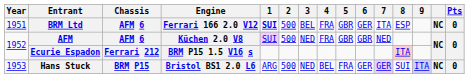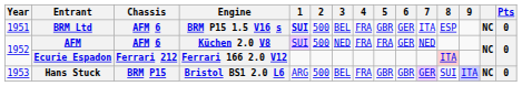 <table class="wikitable" style="text-align:center; font-size:85%">
 <tr>
 <th>Year</th>
 <th>Entrant</th>
 <th>Chassis</th>
 <th>Engine</th>
 <th>1</th>
 <th>2</th>
 <th>3</th>
 <th>4</th>
 <th>5</th>
 <th>6</th>
 <th>7</th>
 <th>8</th>
 <th>9</th>
 <th></th>
 <th><a href='#'>Pts</a></th>
 </tr>
 <tr>
 <td><a href='#'>1951</a></td>
 <th nowrap><a href='#'>BRM Ltd</a></th>
 <th nowrap><a href='#'>AFM</a> <a href='#'>6</a></th>
-<th nowrap><a href='#'>Ferrari</a> 166 2.0 <a href='#'>V12</a></th>
+<th nowrap><a href='#'>BRM</a> P15 1.5 <a href='#'>V16</a> <a href='#'>s</a></th>
 <td><strong><a href='#'>SUI</a></strong></td>
 <td><a href='#'>500</a></td>
 <td><a href='#'>BEL</a></td>
 <td><a href='#'>FRA</a></td>
 <td><a href='#'>GBR</a></td>
 <td><a href='#'>GER</a></td>
 <td style="background:#FFFFFF;"><a href='#'>ITA</a><br></td>
 <td><a href='#'>ESP</a></td>
 <td></td>
 <th>NC</th>
 <th>0</th>
 </tr>
 <tr>
 <td rowspan=2><a href='#'>1952</a></td>
 <th nowrap><a href='#'>AFM</a></th>
 <th nowrap><a href='#'>AFM</a> <a href='#'>6</a></th>
 <th nowrap><a href='#'>Küchen</a> 2.0 <a href='#'>V8</a></th>
 <td style="background:#EFCFFF;"><a href='#'>SUI</a><br></td>
 <td><a href='#'>500</a></td>
 <td><a href='#'>NED</a></td>
 <td><a href='#'>FRA</a></td>
-<td><a href='#'>GBR</a></td>
-<td><a href='#'>GBR</a></td>
+<td><a href='#'>FRA</a></td>
+<td><a href='#'>GER</a></td>
 <td><a href='#'>NED</a></td>
 <td></td>
 <td></td>
 <th rowspan=2>NC</th>
 <th rowspan=2>0</th>
 </tr>
 <tr>
 <th nowrap><a href='#'>Ecurie Espadon</a></th>
 <th nowrap><a href='#'>Ferrari</a> <a href='#'>212</a></th>
-<th nowrap><a href='#'>BRM</a> P15 1.5 <a href='#'>V16</a> <a href='#'>s</a></th>
+<th nowrap><a href='#'>Ferrari</a> 166 2.0 <a href='#'>V12</a></th>
 <td></td>
 <td></td>
 <td></td>
 <td></td>
 <td></td>
 <td></td>
 <td></td>
 <td style="background:#FFCFCF;"><a href='#'>ITA</a><br></td>
 <td></td>
 </tr>
 <tr>
 <td><a href='#'>1953</a></td>
 <th nowrap>Hans Stuck</th>
 <th nowrap><a href='#'>BRM</a> <a href='#'>P15</a></th>
 <th nowrap><a href='#'>Bristol</a> BS1 2.0 <a href='#'>L6</a></th>
 <td><a href='#'>ARG</a></td>
 <td><a href='#'>500</a></td>
-<td><a href='#'>NED</a></td>
 <td><a href='#'>BEL</a></td>
 <td><a href='#'>FRA</a></td>
-<td><a href='#'>GER</a></td>
+<td><a href='#'>GBR</a></td>
+<td><a href='#'>GBR</a></td>
 <td style="background:#EFCFFF;"><a href='#'>GER</a><br></td>
 <td><a href='#'>SUI</a></td>
 <td style="background:#CFCFFF;"><a href='#'>ITA</a><br></td>
 <th>NC</th>
 <th>0</th>
 </tr>
 </table>
